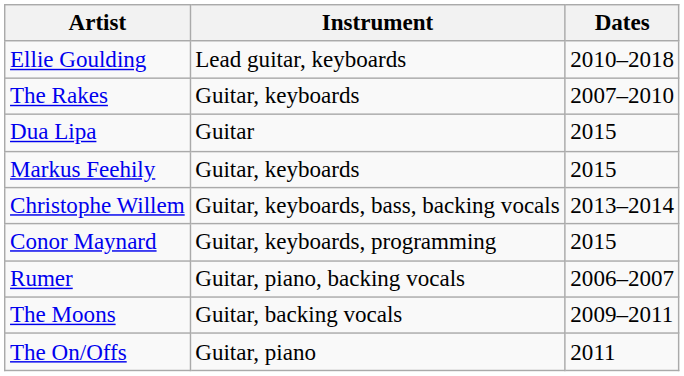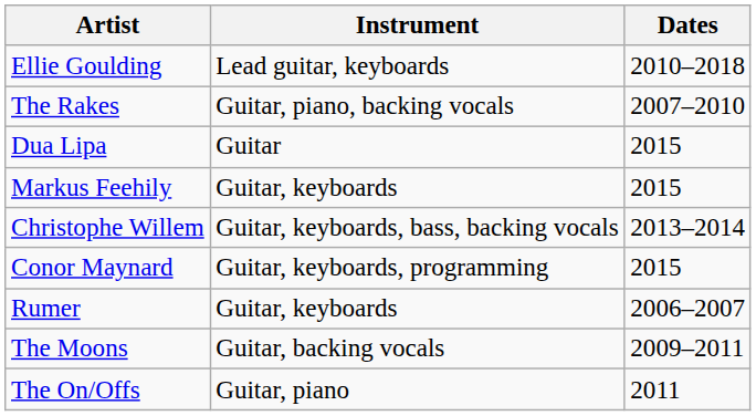 <table class="wikitable">
 <tr>
 <th>Artist</th>
 <th>Instrument</th>
 <th>Dates</th>
 </tr>
 <tr>
 <td><a href='#'>Ellie Goulding</a></td>
 <td>Lead guitar, keyboards</td>
 <td>2010–2018</td>
 </tr>
 <tr>
 <td><a href='#'>The Rakes</a></td>
-<td>Guitar, keyboards</td>
+<td>Guitar, piano, backing vocals</td>
 <td>2007–2010</td>
 </tr>
 <tr>
 <td><a href='#'>Dua Lipa</a></td>
 <td>Guitar</td>
 <td>2015</td>
 </tr>
 <tr>
 <td><a href='#'>Markus Feehily</a></td>
 <td>Guitar, keyboards</td>
 <td>2015</td>
 </tr>
 <tr>
 <td><a href='#'>Christophe Willem</a></td>
 <td>Guitar, keyboards, bass, backing vocals</td>
 <td>2013–2014</td>
 </tr>
 <tr>
 <td><a href='#'>Conor Maynard</a></td>
 <td>Guitar, keyboards, programming</td>
 <td>2015</td>
 </tr>
 <tr>
 <td><a href='#'>Rumer</a></td>
-<td>Guitar, piano, backing vocals</td>
+<td>Guitar, keyboards</td>
 <td>2006–2007</td>
 </tr>
 <tr>
 <td><a href='#'>The Moons</a></td>
 <td>Guitar, backing vocals</td>
 <td>2009–2011</td>
 </tr>
 <tr>
 <td><a href='#'>The On/Offs</a></td>
 <td>Guitar, piano</td>
 <td>2011</td>
 </tr>
 </table>
